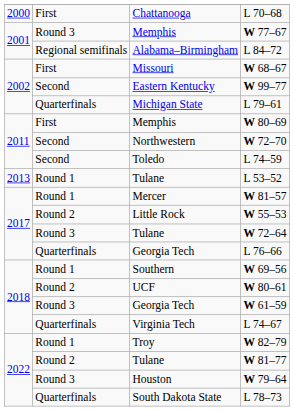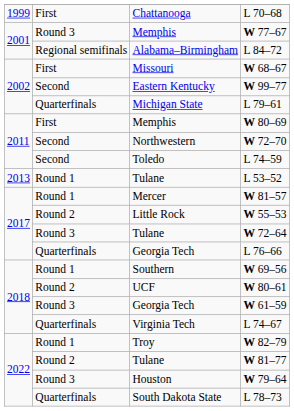 <table class="wikitable">
 <tr>
 </tr>
 <tr>
-<td><a href='#'>2000</a></td>
+<td><a href='#'>1999</a></td>
 <td>First</td>
 <td><a href='#'>Chattanooga</a></td>
 <td>L 70–68</td>
 </tr>
 <tr>
 <td rowspan="2"><a href='#'>2001</a></td>
 <td>Round 3</td>
 <td><a href='#'>Memphis</a></td>
 <td><strong>W</strong> 77–67</td>
 </tr>
 <tr>
 <td>Regional  semifinals</td>
 <td><a href='#'>Alabama–Birmingham</a></td>
 <td>L 84–72</td>
 </tr>
 <tr>
 <td rowspan="3"><a href='#'>2002</a></td>
 <td>First</td>
 <td><a href='#'>Missouri</a></td>
 <td><strong>W</strong> 68–67</td>
 </tr>
 <tr>
 <td>Second</td>
 <td><a href='#'>Eastern Kentucky</a></td>
 <td><strong>W</strong> 99–77</td>
 </tr>
 <tr>
 <td>Quarterfinals</td>
 <td><a href='#'>Michigan State</a></td>
 <td>L 79–61</td>
 </tr>
 <tr>
 <td rowspan="3"><a href='#'>2011</a></td>
 <td>First</td>
 <td>Memphis</td>
 <td><strong>W</strong> 80–69</td>
 </tr>
 <tr>
 <td>Second</td>
 <td>Northwestern</td>
 <td><strong>W</strong> 72–70</td>
 </tr>
 <tr>
 <td>Second</td>
 <td>Toledo</td>
 <td>L 74–59</td>
 </tr>
 <tr>
 <td><a href='#'>2013</a></td>
 <td>Round 1</td>
 <td>Tulane</td>
 <td>L 53–52</td>
 </tr>
 <tr>
 <td rowspan="4"><a href='#'>2017</a></td>
 <td>Round 1</td>
 <td>Mercer</td>
 <td><strong>W</strong> 81–57</td>
 </tr>
 <tr>
 <td>Round 2</td>
 <td>Little Rock</td>
 <td><strong>W</strong> 55–53</td>
 </tr>
 <tr>
 <td>Round 3</td>
 <td>Tulane</td>
 <td><strong>W</strong> 72–64</td>
 </tr>
 <tr>
 <td>Quarterfinals</td>
 <td>Georgia Tech</td>
 <td>L 76–66</td>
 </tr>
 <tr>
 <td rowspan="4"><a href='#'>2018</a></td>
 <td>Round 1</td>
 <td>Southern</td>
 <td><strong>W</strong> 69–56</td>
 </tr>
 <tr>
 <td>Round 2</td>
 <td>UCF</td>
 <td><strong>W</strong> 80–61</td>
 </tr>
 <tr>
 <td>Round 3</td>
 <td>Georgia Tech</td>
 <td><strong>W</strong> 61–59</td>
 </tr>
 <tr>
 <td>Quarterfinals</td>
 <td>Virginia Tech</td>
 <td>L 74–67</td>
 </tr>
 <tr>
 <td rowspan="4"><a href='#'>2022</a></td>
 <td>Round 1</td>
 <td>Troy</td>
 <td><strong>W</strong> 82–79</td>
 </tr>
 <tr>
 <td>Round 2</td>
 <td>Tulane</td>
 <td><strong>W</strong> 81–77</td>
 </tr>
 <tr>
 <td>Round 3</td>
 <td>Houston</td>
 <td><strong>W</strong> 79–64</td>
 </tr>
 <tr>
 <td>Quarterfinals</td>
 <td>South Dakota State</td>
 <td>L 78–73</td>
 </tr>
 </table>
